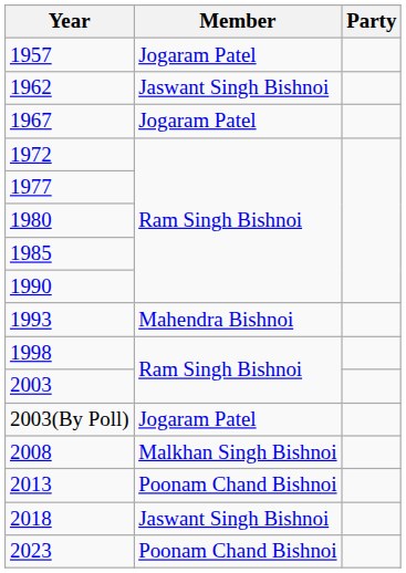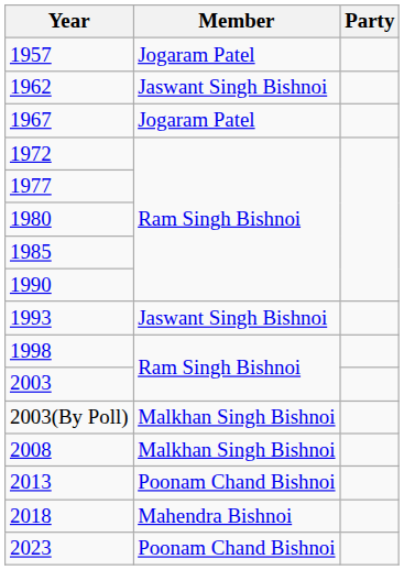 <table class="wikitable sortable">
 <tr>
 <th>Year</th>
 <th>Member</th>
 <th colspan=2>Party</th>
 </tr>
 <tr>
 <td><a href='#'>1957</a></td>
 <td><a href='#'>Jogaram Patel</a></td>
 <td></td>
 </tr>
 <tr>
 <td><a href='#'>1962</a></td>
 <td><a href='#'>Jaswant Singh Bishnoi</a></td>
 <td></td>
 </tr>
 <tr>
 <td><a href='#'>1967</a></td>
 <td><a href='#'>Jogaram Patel</a></td>
 <td></td>
 </tr>
 <tr>
 <td><a href='#'>1972</a></td>
 <td rowspan=5><a href='#'>Ram Singh Bishnoi</a></td>
 </tr>
 <tr>
 <td><a href='#'>1977</a></td>
 </tr>
 <tr>
 <td><a href='#'>1980</a></td>
 </tr>
 <tr>
 <td><a href='#'>1985</a></td>
 </tr>
 <tr>
 <td><a href='#'>1990</a></td>
 </tr>
 <tr>
 <td><a href='#'>1993</a></td>
-<td><a href='#'>Mahendra Bishnoi</a></td>
+<td><a href='#'>Jaswant Singh Bishnoi</a></td>
 <td></td>
 </tr>
 <tr>
 <td><a href='#'>1998</a></td>
 <td rowspan=2><a href='#'>Ram Singh Bishnoi</a></td>
 <td></td>
 </tr>
 <tr>
 <td><a href='#'>2003</a></td>
 </tr>
 <tr>
 <td>2003(By Poll)</td>
-<td><a href='#'>Jogaram Patel</a></td>
+<td><a href='#'>Malkhan Singh Bishnoi</a></td>
 <td></td>
 </tr>
 <tr>
 <td><a href='#'>2008</a></td>
 <td><a href='#'>Malkhan Singh Bishnoi</a></td>
 <td></td>
 </tr>
 <tr>
 <td><a href='#'>2013</a></td>
 <td><a href='#'>Poonam Chand Bishnoi</a></td>
 <td></td>
 </tr>
 <tr>
 <td><a href='#'>2018</a></td>
-<td><a href='#'>Jaswant Singh Bishnoi</a></td>
+<td><a href='#'>Mahendra Bishnoi</a></td>
 <td></td>
 </tr>
 <tr>
 <td><a href='#'>2023</a></td>
 <td><a href='#'>Poonam Chand Bishnoi</a></td>
 <td></td>
 </tr>
 </table>
